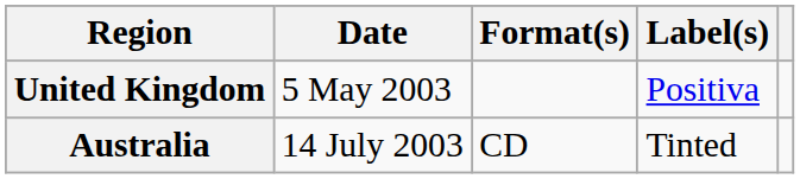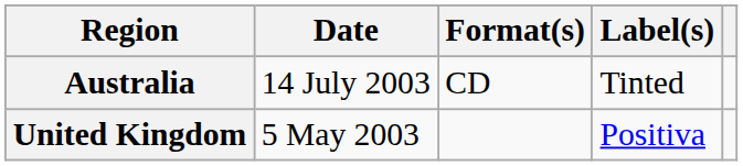 <table class="wikitable plainrowheaders">
 <tr>
 <th scope="col">Region</th>
 <th scope="col">Date</th>
 <th scope="col">Format(s)</th>
 <th scope="col">Label(s)</th>
 <th scope="col"></th>
 </tr>
 <tr>
+<th scope="row">Australia</th>
+<td>14 July 2003</td>
+<td>CD</td>
+<td>Tinted</td>
+<td></td>
+</tr>
+<tr>
 <th scope="row">United Kingdom</th>
 <td>5 May 2003</td>
 <td></td>
 <td><a href='#'>Positiva</a></td>
 <td></td>
 </tr>
-<tr>
-<th scope="row">Australia</th>
-<td>14 July 2003</td>
-<td>CD</td>
-<td>Tinted</td>
-<td></td>
-</tr>
 </table>
